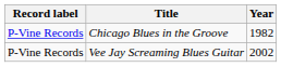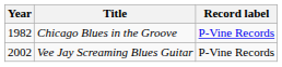 <table class="wikitable sortable">
 <tr>
+<th>Year</th>
+<th>Title</th>
 <th>Record label</th>
-<th>Title</th>
-<th>Year</th>
 </tr>
 <tr>
+<td>1982</td>
+<td><em>Chicago Blues in the Groove</em></td>
 <td style="text-align:center;"><a href='#'>P-Vine Records</a></td>
-<td><em>Chicago Blues in the Groove</em></td>
-<td>1982</td>
 </tr>
 <tr>
+<td>2002</td>
+<td><em>Vee Jay Screaming Blues Guitar</em></td>
 <td style="text-align:center;">P-Vine Records</td>
-<td><em>Vee Jay Screaming Blues Guitar</em></td>
-<td>2002</td>
 </tr>
 </table>
